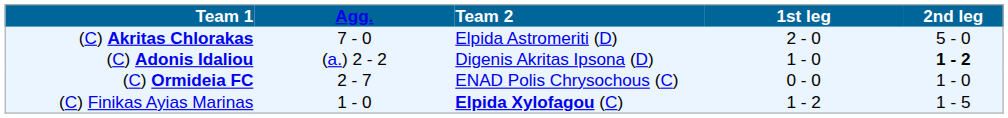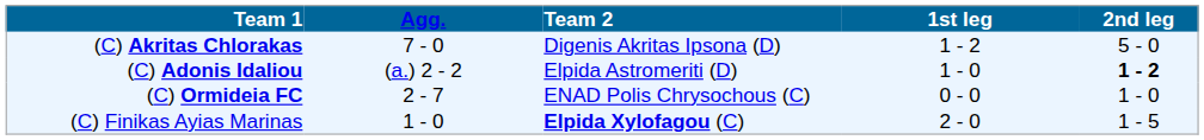 <table cellspacing="0" style="background: #EBF5FF; border: 1px #aaa solid; border-collapse: collapse; font-size: 95%; margin: 1em auto;" width=70%>
 <tr bgcolor=#006699 style="color:white;">
 <th width=25% align="right">Team 1</th>
 <th width=20% align="center"><a href='#'>Agg.</a></th>
 <th width=25% align="left">Team 2</th>
 <th width=20% align="center">1st leg</th>
 <th width=20% align="center">2nd leg</th>
 </tr>
 <tr>
 <td align=right>(<a href='#'>C</a>) <strong><a href='#'>Akritas Chlorakas</a></strong></td>
 <td align=center>7 - 0</td>
-<td align=left><a href='#'>Elpida Astromeriti</a> (<a href='#'>D</a>)</td>
-<td align=center>2 - 0</td>
+<td align=left><a href='#'>Digenis Akritas Ipsona</a> (<a href='#'>D</a>)</td>
+<td align=center>1 - 2</td>
 <td align=center>5 - 0</td>
 </tr>
 <tr>
 <td align=right>(<a href='#'>C</a>) <strong><a href='#'>Adonis Idaliou</a></strong></td>
 <td align=center>(<a href='#'>a.</a>) 2 - 2</td>
-<td align=left><a href='#'>Digenis Akritas Ipsona</a> (<a href='#'>D</a>)</td>
+<td align=left><a href='#'>Elpida Astromeriti</a> (<a href='#'>D</a>)</td>
 <td align=center>1 - 0</td>
 <td align=center><strong>1 - 2</strong></td>
 </tr>
 <tr>
 <td align=right>(<a href='#'>C</a>) <strong><a href='#'>Ormideia FC</a></strong></td>
 <td align=center>2 - 7</td>
 <td align=left><a href='#'>ENAD Polis Chrysochous</a> (<a href='#'>C</a>)</td>
 <td align=center>0 - 0</td>
 <td align=center>1 - 0</td>
 </tr>
 <tr>
 <td align=right>(<a href='#'>C</a>) <a href='#'>Finikas Ayias Marinas</a></td>
 <td align=center>1 - 0</td>
 <td align=left><strong><a href='#'>Elpida Xylofagou</a></strong> (<a href='#'>C</a>)</td>
-<td align=center>1 - 2</td>
+<td align=center>2 - 0</td>
 <td align=center>1 - 5</td>
 </tr>
 <tr>
 </tr>
 </table>
